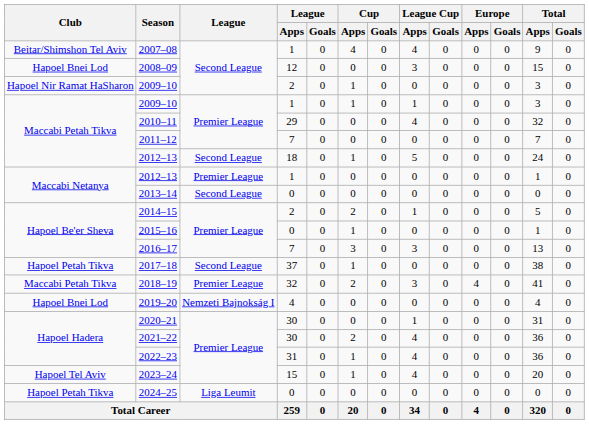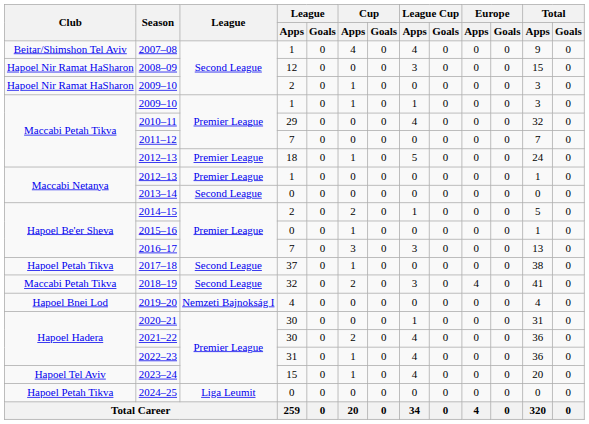 <table class="wikitable" style="font-size:90%; text-align: center;">
 <tr>
 <th rowspan="2">Club</th>
 <th rowspan="2">Season</th>
 <th rowspan="2">League</th>
 <th colspan="2">League</th>
 <th colspan="2">Cup</th>
 <th colspan="2">League Cup</th>
 <th colspan="2">Europe</th>
 <th colspan="2">Total</th>
 </tr>
 <tr>
 <th>Apps</th>
 <th>Goals</th>
 <th>Apps</th>
 <th>Goals</th>
 <th>Apps</th>
 <th>Goals</th>
 <th>Apps</th>
 <th>Goals</th>
 <th>Apps</th>
 <th>Goals</th>
 </tr>
 <tr |-||-||-|>
 <td rowspan="1" valign="center"><a href='#'>Beitar/Shimshon Tel Aviv</a></td>
 <td><a href='#'>2007–08</a></td>
 <td rowspan="3"><a href='#'>Second League</a></td>
 <td>1</td>
 <td>0</td>
 <td>4</td>
 <td>0</td>
 <td>4</td>
 <td>0</td>
 <td>0</td>
 <td>0</td>
 <td>9</td>
 <td>0</td>
 </tr>
 <tr>
-<td rowspan="1" valign="center"><a href='#'>Hapoel Bnei Lod</a></td>
+<td rowspan="1" valign="center"><a href='#'>Hapoel Nir Ramat HaSharon</a></td>
 <td><a href='#'>2008–09</a></td>
 <td>12</td>
 <td>0</td>
 <td>0</td>
 <td>0</td>
 <td>3</td>
 <td>0</td>
 <td>0</td>
 <td>0</td>
 <td>15</td>
 <td>0</td>
 </tr>
 <tr>
 <td rowspan="1" valign="center"><a href='#'>Hapoel Nir Ramat HaSharon</a></td>
 <td><a href='#'>2009–10</a></td>
 <td>2</td>
 <td>0</td>
 <td>1</td>
 <td>0</td>
 <td>0</td>
 <td>0</td>
 <td>0</td>
 <td>0</td>
 <td>3</td>
 <td>0</td>
 </tr>
 <tr>
 <td rowspan="4" valign="center"><a href='#'>Maccabi Petah Tikva</a></td>
 <td><a href='#'>2009–10</a></td>
 <td rowspan="3"><a href='#'>Premier League</a></td>
 <td>1</td>
 <td>0</td>
 <td>1</td>
 <td>0</td>
 <td>1</td>
 <td>0</td>
 <td>0</td>
 <td>0</td>
 <td>3</td>
 <td>0</td>
 </tr>
 <tr>
 <td><a href='#'>2010–11</a></td>
 <td>29</td>
 <td>0</td>
 <td>0</td>
 <td>0</td>
 <td>4</td>
 <td>0</td>
 <td>0</td>
 <td>0</td>
 <td>32</td>
 <td>0</td>
 </tr>
 <tr>
 <td><a href='#'>2011–12</a></td>
 <td>7</td>
 <td>0</td>
 <td>0</td>
 <td>0</td>
 <td>0</td>
 <td>0</td>
 <td>0</td>
 <td>0</td>
 <td>7</td>
 <td>0</td>
 </tr>
 <tr>
 <td><a href='#'>2012–13</a></td>
-<td rowspan="1"><a href='#'>Second League</a></td>
+<td rowspan="1"><a href='#'>Premier League</a></td>
 <td>18</td>
 <td>0</td>
 <td>1</td>
 <td>0</td>
 <td>5</td>
 <td>0</td>
 <td>0</td>
 <td>0</td>
 <td>24</td>
 <td>0</td>
 </tr>
 <tr>
 <td rowspan="2" valign="center"><a href='#'>Maccabi Netanya</a></td>
 <td><a href='#'>2012–13</a></td>
 <td rowspan="1"><a href='#'>Premier League</a></td>
 <td>1</td>
 <td>0</td>
 <td>0</td>
 <td>0</td>
 <td>0</td>
 <td>0</td>
 <td>0</td>
 <td>0</td>
 <td>1</td>
 <td>0</td>
 </tr>
 <tr>
 <td><a href='#'>2013–14</a></td>
 <td rowspan="1"><a href='#'>Second League</a></td>
 <td>0</td>
 <td>0</td>
 <td>0</td>
 <td>0</td>
 <td>0</td>
 <td>0</td>
 <td>0</td>
 <td>0</td>
 <td>0</td>
 <td>0</td>
 </tr>
 <tr>
 <td rowspan="3" valign="center"><a href='#'>Hapoel Be'er Sheva</a></td>
 <td><a href='#'>2014–15</a></td>
 <td rowspan="3"><a href='#'>Premier League</a></td>
 <td>2</td>
 <td>0</td>
 <td>2</td>
 <td>0</td>
 <td>1</td>
 <td>0</td>
 <td>0</td>
 <td>0</td>
 <td>5</td>
 <td>0</td>
 </tr>
 <tr>
 <td><a href='#'>2015–16</a></td>
 <td>0</td>
 <td>0</td>
 <td>1</td>
 <td>0</td>
 <td>0</td>
 <td>0</td>
 <td>0</td>
 <td>0</td>
 <td>1</td>
 <td>0</td>
 </tr>
 <tr>
 <td><a href='#'>2016–17</a></td>
 <td>7</td>
 <td>0</td>
 <td>3</td>
 <td>0</td>
 <td>3</td>
 <td>0</td>
 <td>0</td>
 <td>0</td>
 <td>13</td>
 <td>0</td>
 </tr>
 <tr>
 <td rowspan="1" valign="center"><a href='#'>Hapoel Petah Tikva</a></td>
 <td><a href='#'>2017–18</a></td>
 <td rowspan="1"><a href='#'>Second League</a></td>
 <td>37</td>
 <td>0</td>
 <td>1</td>
 <td>0</td>
 <td>0</td>
 <td>0</td>
 <td>0</td>
 <td>0</td>
 <td>38</td>
 <td>0</td>
 </tr>
 <tr>
 <td rowspan="1"><a href='#'>Maccabi Petah Tikva</a></td>
 <td><a href='#'>2018–19</a></td>
-<td rowspan="1"><a href='#'>Premier League</a></td>
+<td rowspan="1"><a href='#'>Second League</a></td>
 <td>32</td>
 <td>0</td>
 <td>2</td>
 <td>0</td>
 <td>3</td>
 <td>0</td>
 <td>4</td>
 <td>0</td>
 <td>41</td>
 <td>0</td>
 </tr>
 <tr>
 <td rowspan="1" valign="center"><a href='#'>Hapoel Bnei Lod</a></td>
 <td><a href='#'>2019–20</a></td>
 <td rowspan="1"><a href='#'>Nemzeti Bajnokság I</a></td>
 <td>4</td>
 <td>0</td>
 <td>0</td>
 <td>0</td>
 <td>0</td>
 <td>0</td>
 <td>0</td>
 <td>0</td>
 <td>4</td>
 <td>0</td>
 </tr>
 <tr>
 <td rowspan="3" valign="center"><a href='#'>Hapoel Hadera</a></td>
 <td><a href='#'>2020–21</a></td>
 <td rowspan="4"><a href='#'>Premier League</a></td>
 <td>30</td>
 <td>0</td>
 <td>0</td>
 <td>0</td>
 <td>1</td>
 <td>0</td>
 <td>0</td>
 <td>0</td>
 <td>31</td>
 <td>0</td>
 </tr>
 <tr>
 <td><a href='#'>2021–22</a></td>
 <td>30</td>
 <td>0</td>
 <td>2</td>
 <td>0</td>
 <td>4</td>
 <td>0</td>
 <td>0</td>
 <td>0</td>
 <td>36</td>
 <td>0</td>
 </tr>
 <tr>
 <td><a href='#'>2022–23</a></td>
 <td>31</td>
 <td>0</td>
 <td>1</td>
 <td>0</td>
 <td>4</td>
 <td>0</td>
 <td>0</td>
 <td>0</td>
 <td>36</td>
 <td>0</td>
 </tr>
 <tr>
 <td rowspan="1" valign="center"><a href='#'>Hapoel Tel Aviv</a></td>
 <td><a href='#'>2023–24</a></td>
 <td>15</td>
 <td>0</td>
 <td>1</td>
 <td>0</td>
 <td>4</td>
 <td>0</td>
 <td>0</td>
 <td>0</td>
 <td>20</td>
 <td>0</td>
 </tr>
 <tr>
 <td rowspan="1" valign="center"><a href='#'>Hapoel Petah Tikva</a></td>
 <td><a href='#'>2024–25</a></td>
 <td><a href='#'>Liga Leumit</a></td>
 <td>0</td>
 <td>0</td>
 <td>0</td>
 <td>0</td>
 <td>0</td>
 <td>0</td>
 <td>0</td>
 <td>0</td>
 <td>0</td>
 <td>0</td>
 </tr>
 <tr>
 <th colspan="3" valign="center">Total Career</th>
 <th>259</th>
 <th>0</th>
 <th>20</th>
 <th>0</th>
 <th>34</th>
 <th>0</th>
 <th>4</th>
 <th>0</th>
 <th>320</th>
 <th>0</th>
 </tr>
 </table>
